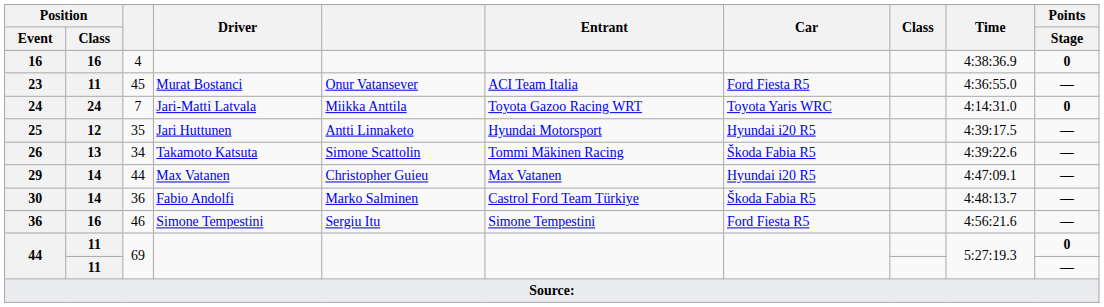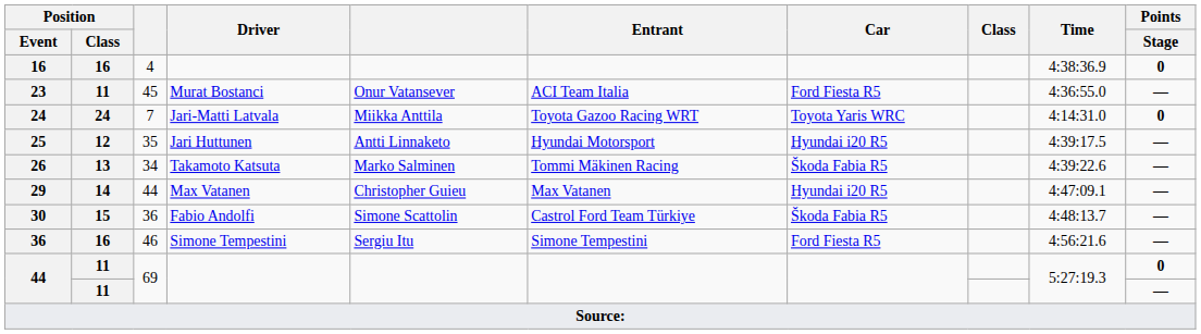 <table class="wikitable" width=85% style="font-size: 85%;">
 <tr>
 <th colspan="2">Position</th>
 <th rowspan="2"></th>
 <th rowspan="2">Driver</th>
 <th rowspan="2"></th>
 <th rowspan="2">Entrant</th>
 <th rowspan="2">Car</th>
 <th rowspan="2">Class</th>
 <th rowspan="2">Time</th>
 <th>Points</th>
 </tr>
 <tr>
 <th>Event</th>
 <th>Class</th>
 <th>Stage</th>
 </tr>
 <tr>
 <th>16</th>
 <th>16</th>
 <td align="center">4</td>
 <td></td>
 <td></td>
 <td></td>
 <td></td>
 <td align="center"></td>
 <td align="center">4:38:36.9</td>
 <td align="center"><strong>0</strong></td>
 </tr>
 <tr>
 <th>23</th>
 <th>11</th>
 <td align="center">45</td>
 <td> <a href='#'>Murat Bostanci</a></td>
 <td> <a href='#'>Onur Vatansever</a></td>
 <td> <a href='#'>ACI Team Italia</a></td>
 <td><a href='#'>Ford Fiesta R5</a></td>
 <td align="center"></td>
 <td align="center">4:36:55.0</td>
 <td align="center"><strong>—</strong></td>
 </tr>
 <tr>
 <th>24</th>
 <th>24</th>
 <td align="center">7</td>
 <td> <a href='#'>Jari-Matti Latvala</a></td>
 <td> <a href='#'>Miikka Anttila</a></td>
 <td> <a href='#'>Toyota Gazoo Racing WRT</a></td>
 <td><a href='#'>Toyota Yaris WRC</a></td>
 <td align="center"></td>
 <td align="center">4:14:31.0</td>
 <td align="center"><strong>0</strong></td>
 </tr>
 <tr>
 <th>25</th>
 <th>12</th>
 <td align="center">35</td>
 <td> <a href='#'>Jari Huttunen</a></td>
 <td> <a href='#'>Antti Linnaketo</a></td>
 <td> <a href='#'>Hyundai Motorsport</a></td>
 <td><a href='#'>Hyundai i20 R5</a></td>
 <td align="center"></td>
 <td align="center">4:39:17.5</td>
 <td align="center"><strong>—</strong></td>
 </tr>
 <tr>
 <th>26</th>
 <th>13</th>
 <td align="center">34</td>
 <td> <a href='#'>Takamoto Katsuta</a></td>
-<td> <a href='#'>Simone Scattolin</a></td>
+<td> <a href='#'>Marko Salminen</a></td>
 <td> <a href='#'>Tommi Mäkinen Racing</a></td>
 <td><a href='#'>Škoda Fabia R5</a></td>
 <td align="center"></td>
 <td align="center">4:39:22.6</td>
 <td align="center"><strong>—</strong></td>
 </tr>
 <tr>
 <th>29</th>
 <th>14</th>
 <td align="center">44</td>
 <td> <a href='#'>Max Vatanen</a></td>
 <td> <a href='#'>Christopher Guieu</a></td>
 <td> <a href='#'>Max Vatanen</a></td>
 <td><a href='#'>Hyundai i20 R5</a></td>
 <td align="center"></td>
 <td align="center">4:47:09.1</td>
 <td align="center"><strong>—</strong></td>
 </tr>
 <tr>
 <th>30</th>
-<th>14</th>
+<th>15</th>
 <td align="center">36</td>
 <td> <a href='#'>Fabio Andolfi</a></td>
-<td> <a href='#'>Marko Salminen</a></td>
+<td> <a href='#'>Simone Scattolin</a></td>
 <td> <a href='#'>Castrol Ford Team Türkiye</a></td>
 <td><a href='#'>Škoda Fabia R5</a></td>
 <td align="center"></td>
 <td align="center">4:48:13.7</td>
 <td align="center"><strong>—</strong></td>
 </tr>
 <tr>
 <th>36</th>
 <th>16</th>
 <td align="center">46</td>
 <td> <a href='#'>Simone Tempestini</a></td>
 <td> <a href='#'>Sergiu Itu</a></td>
 <td> <a href='#'>Simone Tempestini</a></td>
 <td><a href='#'>Ford Fiesta R5</a></td>
 <td align="center"></td>
 <td align="center">4:56:21.6</td>
 <td align="center"><strong>—</strong></td>
 </tr>
 <tr>
 <th rowspan="2">44</th>
 <th>11</th>
 <td rowspan="2" align="center">69</td>
 <td rowspan="2"></td>
 <td rowspan="2"></td>
 <td rowspan="2"></td>
 <td rowspan="2"></td>
 <td align="center"></td>
 <td rowspan="2" align="center">5:27:19.3</td>
 <td align="center"><strong>0</strong></td>
 </tr>
 <tr>
 <th>11</th>
 <td align="center"></td>
 <td align="center"><strong>—</strong></td>
 </tr>
 <tr>
 <td style="background-color:#EAECF0; text-align:center" colspan="11"><strong>Source:</strong></td>
 </tr>
 </table>
